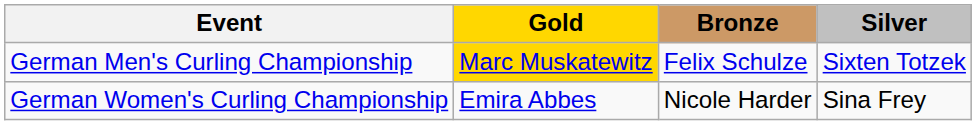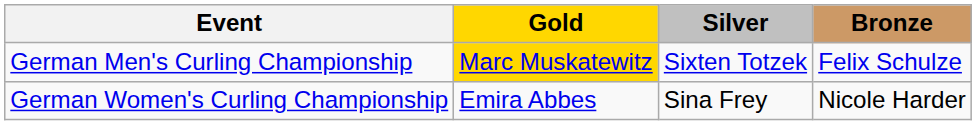 <table class="wikitable">
 <tr>
 <th>Event</th>
 <th style="background:gold">Gold</th>
+<th style="background:silver">Silver</th>
 <th style="background:#cc9966">Bronze</th>
-<th style="background:silver">Silver</th>
 </tr>
 <tr>
 <td><a href='#'>German Men's Curling Championship</a></td>
 <td style="background: gold;"><a href='#'>Marc Muskatewitz</a></td>
+<td><a href='#'>Sixten Totzek</a></td>
 <td><a href='#'>Felix Schulze</a></td>
-<td><a href='#'>Sixten Totzek</a></td>
 </tr>
 <tr>
 <td><a href='#'>German Women's Curling Championship</a></td>
 <td><a href='#'>Emira Abbes</a></td>
+<td>Sina Frey</td>
 <td>Nicole Harder</td>
-<td>Sina Frey</td>
 </tr>
 </table>
